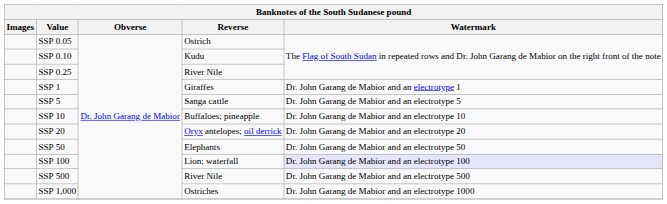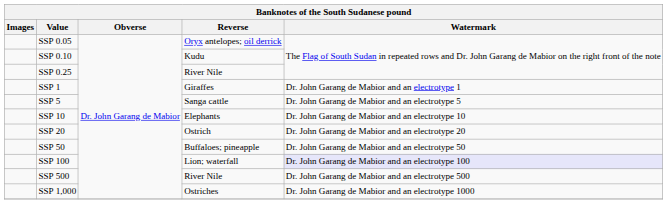 <table class="wikitable" style="font-size: 90%">
 <tr>
 <th colspan="5">Banknotes of the South Sudanese pound</th>
 </tr>
 <tr>
 <th>Images</th>
 <th>Value</th>
 <th>Obverse</th>
 <th>Reverse</th>
 <th>Watermark</th>
 </tr>
 <tr>
 <td></td>
 <td>SSP 0.05</td>
 <td rowspan="11"><a href='#'>Dr. John Garang de Mabior</a></td>
-<td>Ostrich</td>
+<td><a href='#'>Oryx</a> antelopes; <a href='#'>oil derrick</a></td>
 <td rowspan="3">The <a href='#'>Flag of South Sudan</a> in repeated rows and Dr. John Garang de Mabior on the right front of the note</td>
 </tr>
 <tr>
 <td></td>
 <td>SSP 0.10</td>
 <td>Kudu</td>
 </tr>
 <tr>
 <td></td>
 <td>SSP 0.25</td>
 <td>River Nile</td>
 </tr>
 <tr>
 <td></td>
 <td>SSP 1</td>
 <td>Giraffes</td>
 <td>Dr. John Garang de Mabior and an <a href='#'>electrotype</a> 1</td>
 </tr>
 <tr>
 <td></td>
 <td>SSP 5</td>
 <td>Sanga cattle</td>
 <td>Dr. John Garang de Mabior and an electrotype 5</td>
 </tr>
 <tr>
 <td></td>
 <td>SSP 10</td>
-<td>Buffaloes; pineapple</td>
+<td>Elephants</td>
 <td>Dr. John Garang de Mabior and an electrotype 10</td>
 </tr>
 <tr>
 <td></td>
 <td>SSP 20</td>
-<td><a href='#'>Oryx</a> antelopes; <a href='#'>oil derrick</a></td>
+<td>Ostrich</td>
 <td>Dr. John Garang de Mabior and an electrotype 20</td>
 </tr>
 <tr>
 <td></td>
 <td>SSP 50</td>
-<td>Elephants</td>
+<td>Buffaloes; pineapple</td>
 <td>Dr. John Garang de Mabior and an electrotype 50</td>
 </tr>
 <tr>
 <td></td>
 <td>SSP 100</td>
 <td>Lion; waterfall</td>
 <td style="background: lavender;">Dr. John Garang de Mabior and an electrotype 100</td>
 </tr>
 <tr>
 <td></td>
 <td>SSP 500</td>
 <td>River Nile</td>
 <td>Dr. John Garang de Mabior and an electrotype 500</td>
 </tr>
 <tr>
 <td></td>
 <td>SSP 1,000</td>
 <td>Ostriches</td>
 <td>Dr. John Garang de Mabior and an electrotype 1000</td>
 </tr>
 <tr>
 </tr>
 </table>
